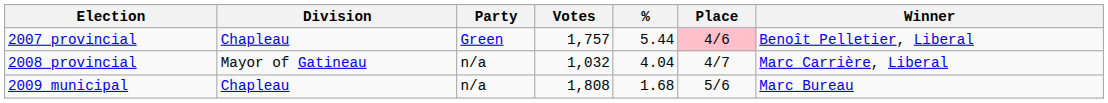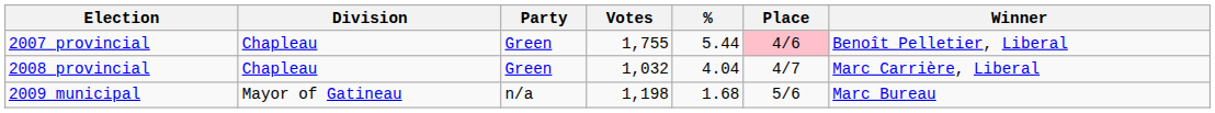 <table class="wikitable" width="1000">
 <tr>
 <th align="left">Election</th>
 <th align="left">Division</th>
 <th align="left">Party</th>
 <th align="right">Votes</th>
 <th align="right">%</th>
 <th align="center">Place</th>
 <th align="center">Winner</th>
 </tr>
 <tr>
 <td align="left"><a href='#'>2007 provincial</a></td>
 <td align="left"><a href='#'>Chapleau</a></td>
 <td align="left"><a href='#'>Green</a></td>
-<td align="right">1,757</td>
+<td align="right">1,755</td>
 <td align="right">5.44</td>
 <td align="center" style="background: pink;">4/6</td>
 <td align="left"><a href='#'>Benoît Pelletier</a>, <a href='#'>Liberal</a></td>
 </tr>
 <tr>
 <td align="left"><a href='#'>2008 provincial</a></td>
-<td align="left">Mayor of <a href='#'>Gatineau</a></td>
-<td align="left">n/a</td>
+<td align="left"><a href='#'>Chapleau</a></td>
+<td align="left"><a href='#'>Green</a></td>
 <td align="right">1,032</td>
 <td align="right">4.04</td>
 <td align="center">4/7</td>
 <td align="left"><a href='#'>Marc Carrière</a>, <a href='#'>Liberal</a></td>
 </tr>
 <tr>
 <td align="left"><a href='#'>2009 municipal</a></td>
-<td align="left"><a href='#'>Chapleau</a></td>
+<td align="left">Mayor of <a href='#'>Gatineau</a></td>
 <td align="left">n/a</td>
-<td align="right">1,808</td>
+<td align="right">1,198</td>
 <td align="right">1.68</td>
 <td align="center">5/6</td>
 <td align="left"><a href='#'>Marc Bureau</a></td>
 </tr>
 </table>
